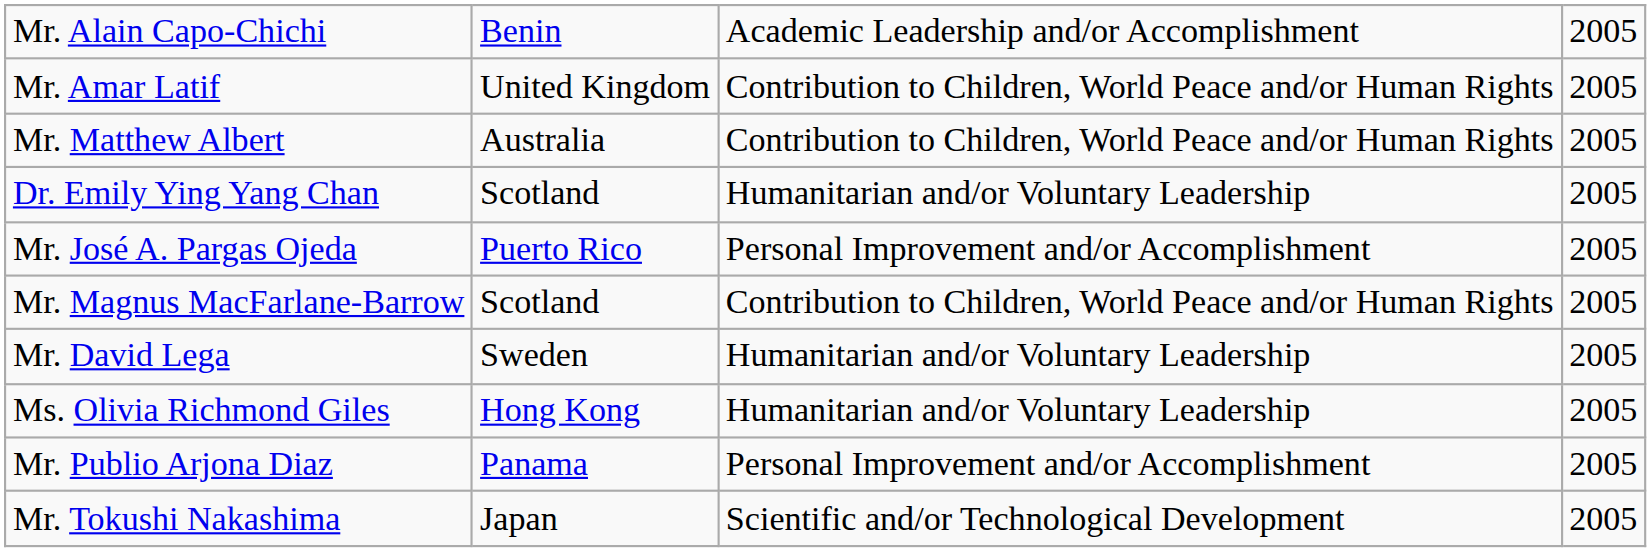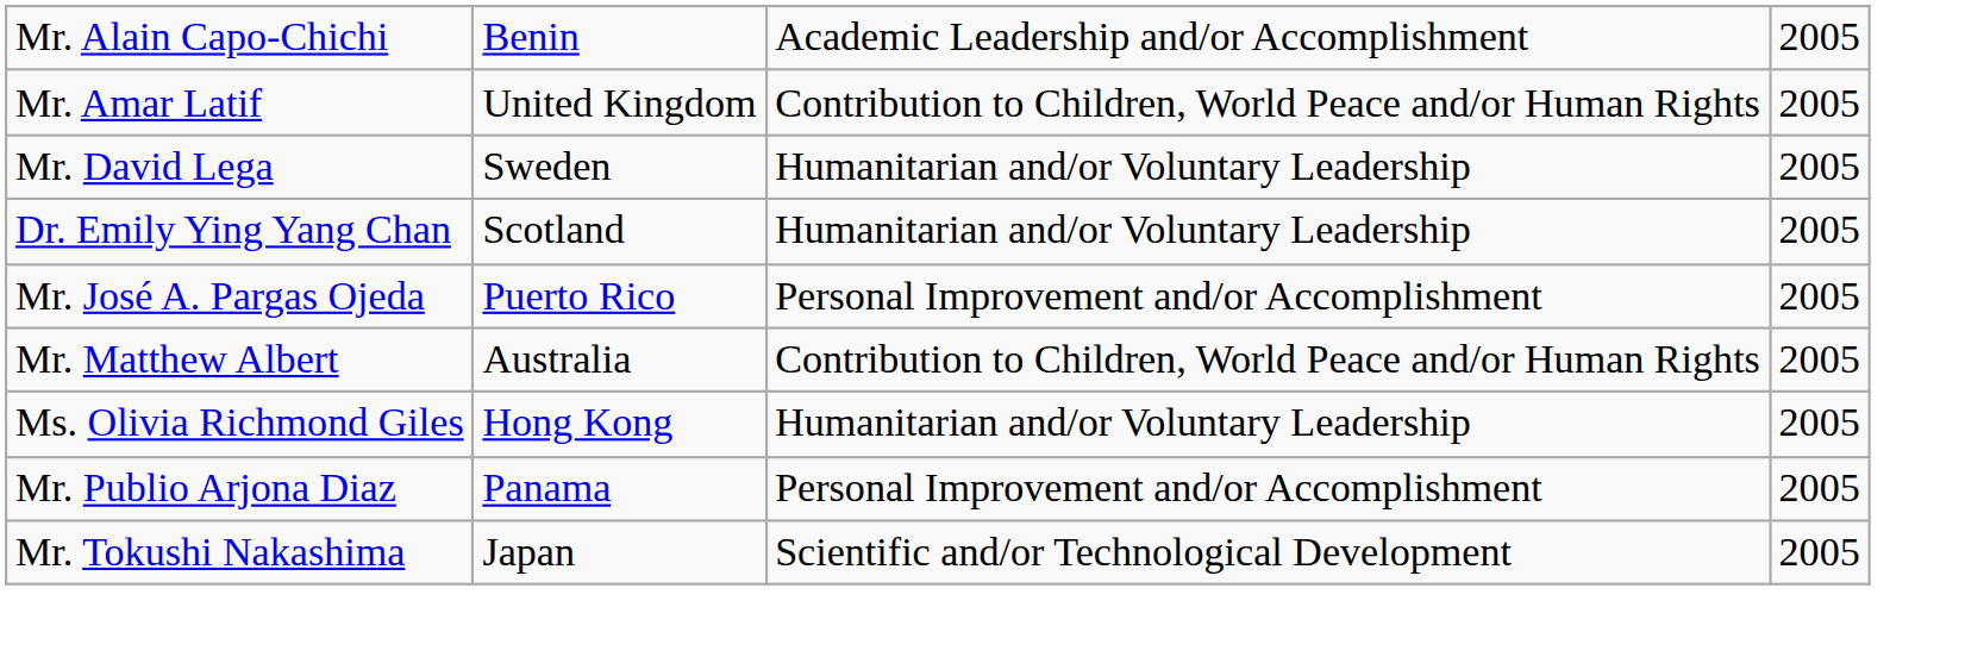 <table class="wikitable">
 <tr>
 <td>Mr. <a href='#'>Alain Capo-Chichi</a></td>
 <td><a href='#'>Benin</a></td>
 <td>Academic Leadership and/or Accomplishment</td>
 <td style="text-align:right;">2005</td>
 </tr>
 <tr>
 <td>Mr. <a href='#'>Amar Latif</a></td>
 <td>United Kingdom</td>
 <td>Contribution to Children, World Peace and/or Human Rights</td>
 <td style="text-align:right;">2005</td>
 </tr>
 <tr>
-<td>Mr. <a href='#'>Matthew Albert</a></td>
-<td>Australia</td>
-<td>Contribution to Children, World Peace and/or Human Rights</td>
+<td>Mr. <a href='#'>David Lega</a></td>
+<td>Sweden</td>
+<td>Humanitarian and/or Voluntary Leadership</td>
 <td style="text-align:right;">2005</td>
 </tr>
 <tr>
 <td><a href='#'>Dr. Emily Ying Yang Chan</a></td>
 <td>Scotland</td>
 <td>Humanitarian and/or Voluntary Leadership</td>
 <td style="text-align:right;">2005</td>
 </tr>
 <tr>
 <td>Mr. <a href='#'>José A. Pargas Ojeda</a></td>
 <td><a href='#'>Puerto Rico</a></td>
 <td>Personal Improvement and/or Accomplishment</td>
 <td style="text-align:right;">2005</td>
 </tr>
 <tr>
-<td>Mr. <a href='#'>Magnus MacFarlane-Barrow</a></td>
-<td>Scotland</td>
+<td>Mr. <a href='#'>Matthew Albert</a></td>
+<td>Australia</td>
 <td>Contribution to Children, World Peace and/or Human Rights</td>
-<td style="text-align:right;">2005</td>
-</tr>
-<tr>
-<td>Mr. <a href='#'>David Lega</a></td>
-<td>Sweden</td>
-<td>Humanitarian and/or Voluntary Leadership</td>
 <td style="text-align:right;">2005</td>
 </tr>
 <tr>
 <td>Ms. <a href='#'>Olivia Richmond Giles</a></td>
 <td><a href='#'>Hong Kong</a></td>
 <td>Humanitarian and/or Voluntary Leadership</td>
 <td style="text-align:right;">2005</td>
 </tr>
 <tr>
 <td>Mr. <a href='#'>Publio Arjona Diaz</a></td>
 <td><a href='#'>Panama</a></td>
 <td>Personal Improvement and/or Accomplishment</td>
 <td style="text-align:right;">2005</td>
 </tr>
 <tr>
 <td>Mr. <a href='#'>Tokushi Nakashima</a></td>
 <td>Japan</td>
 <td>Scientific and/or Technological Development</td>
 <td style="text-align:right;">2005</td>
 </tr>
 </table>
